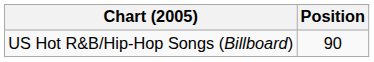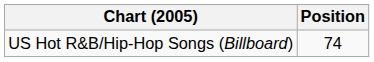 <table class="wikitable">
 <tr>
 <th>Chart (2005)</th>
 <th>Position</th>
 </tr>
 <tr>
 <td>US Hot R&B/Hip-Hop Songs (<em>Billboard</em>)</td>
-<td align="center">90</td>
+<td align="center">74</td>
 </tr>
 </table>
